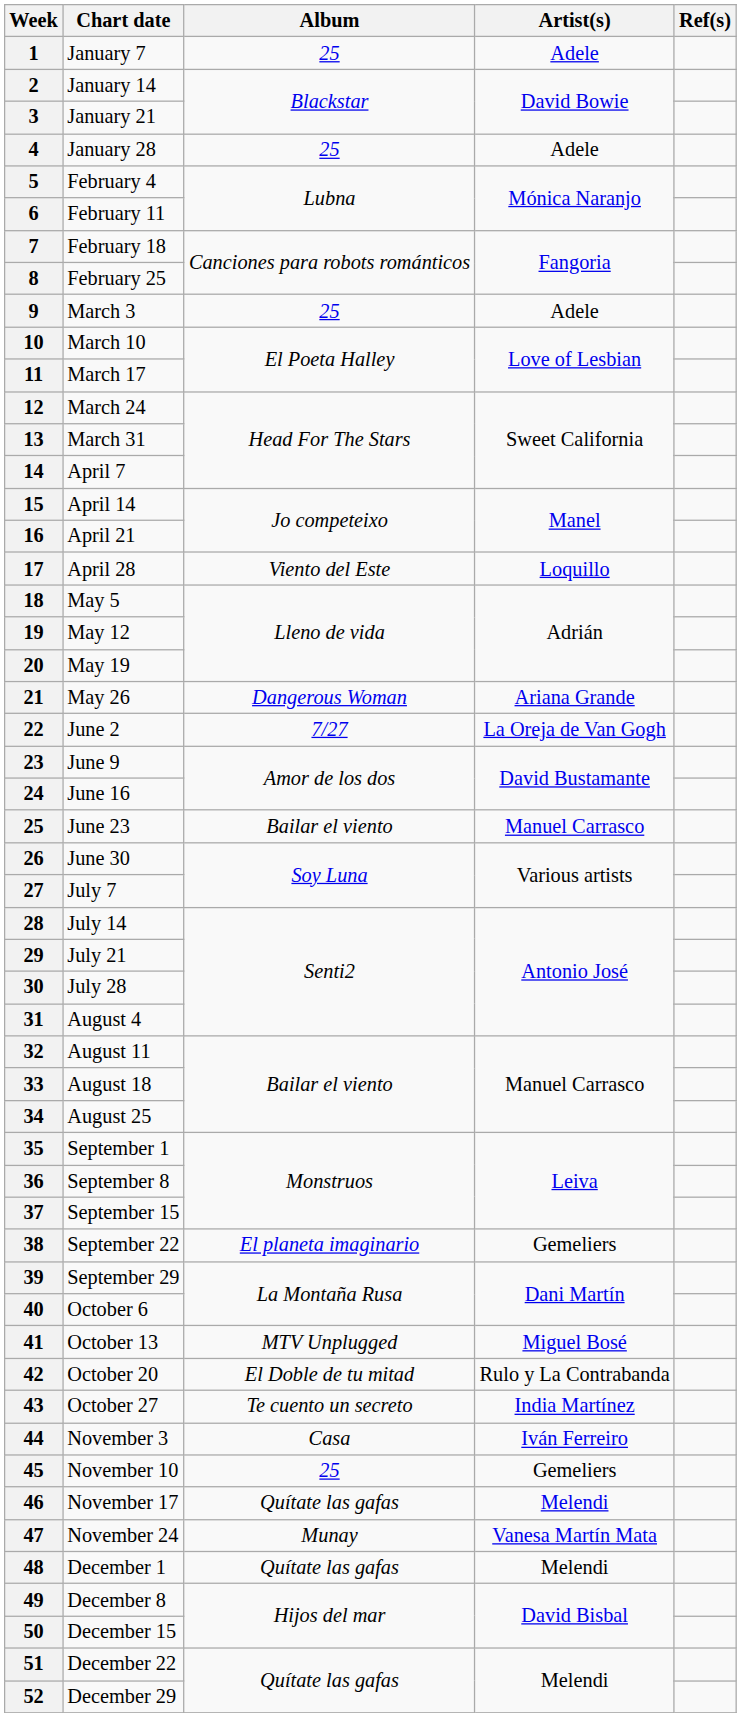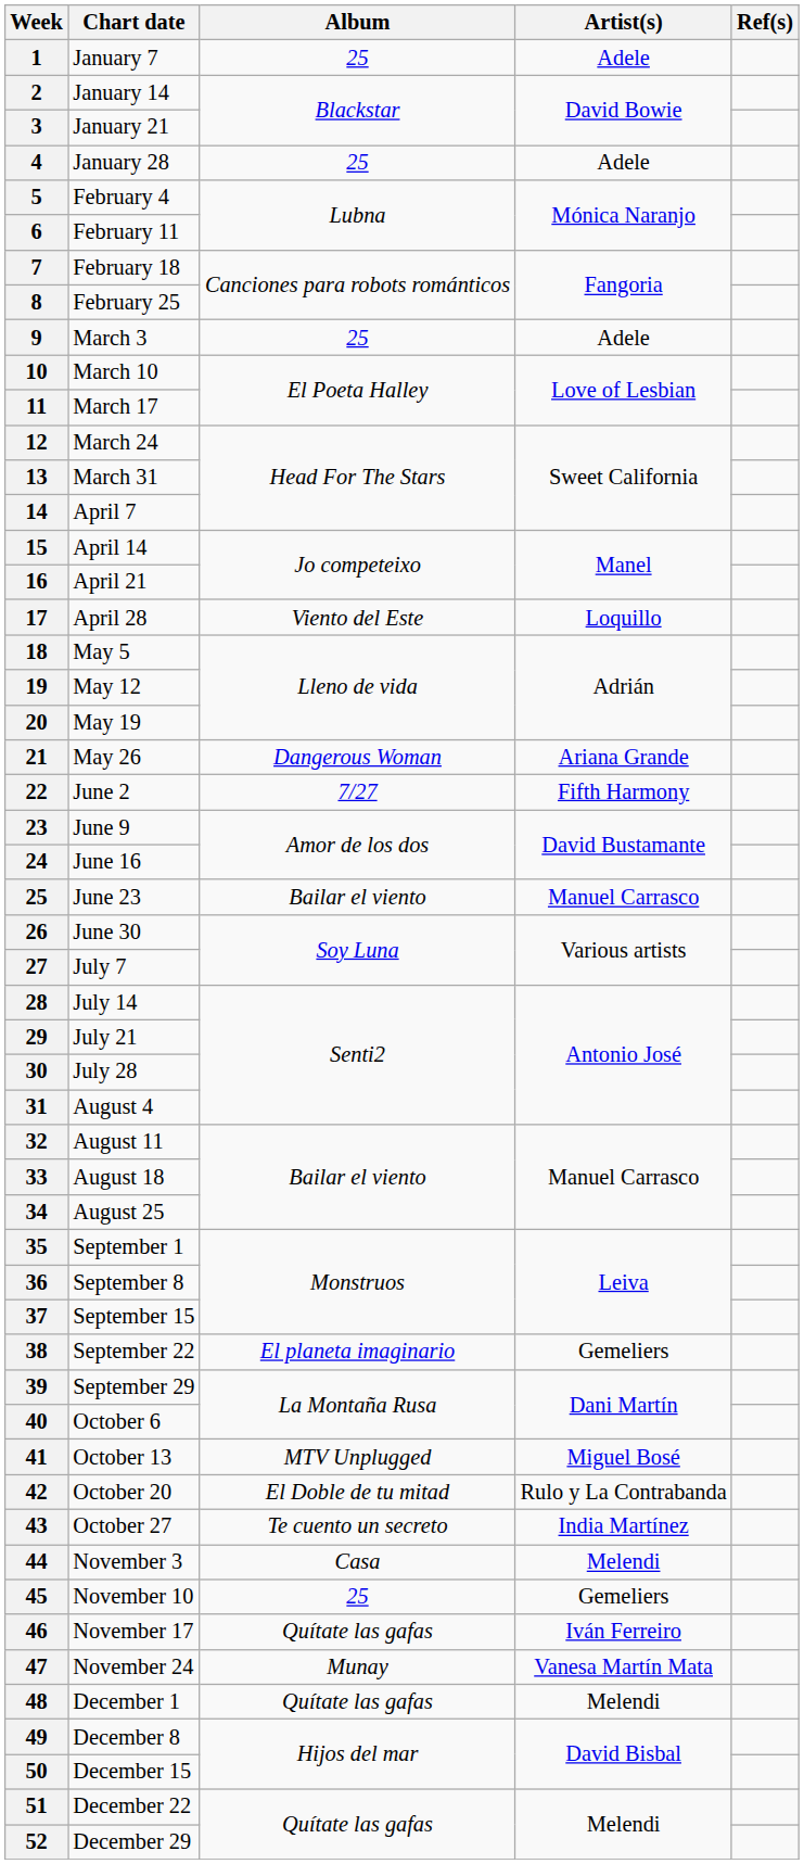 <table class="wikitable" style="text-align: center;">
 <tr>
 <th>Week</th>
 <th>Chart date</th>
 <th>Album</th>
 <th>Artist(s)</th>
 <th>Ref(s)</th>
 </tr>
 <tr>
 <th>1</th>
 <td style="text-align: left;">January 7</td>
 <td><em><a href='#'>25</a></em></td>
 <td><a href='#'>Adele</a></td>
 <td></td>
 </tr>
 <tr>
 <th>2</th>
 <td style="text-align: left;">January 14</td>
 <td rowspan="2"><em><a href='#'>Blackstar</a></em></td>
 <td rowspan="2"><a href='#'>David Bowie</a></td>
 <td></td>
 </tr>
 <tr>
 <th>3</th>
 <td style="text-align: left;">January 21</td>
 <td></td>
 </tr>
 <tr>
 <th>4</th>
 <td style="text-align: left;">January 28</td>
 <td><em><a href='#'>25</a></em></td>
 <td>Adele</td>
 <td></td>
 </tr>
 <tr>
 <th>5</th>
 <td style="text-align: left;">February 4</td>
 <td rowspan="2"><em>Lubna</em></td>
 <td rowspan="2"><a href='#'>Mónica Naranjo</a></td>
 <td></td>
 </tr>
 <tr>
 <th>6</th>
 <td style="text-align: left;">February 11</td>
 <td></td>
 </tr>
 <tr>
 <th>7</th>
 <td style="text-align: left;">February 18</td>
 <td rowspan="2"><em>Canciones para robots románticos</em></td>
 <td rowspan="2"><a href='#'>Fangoria</a></td>
 <td></td>
 </tr>
 <tr>
 <th>8</th>
 <td style="text-align: left;">February 25</td>
 <td></td>
 </tr>
 <tr>
 <th>9</th>
 <td style="text-align: left;">March 3</td>
 <td><em><a href='#'>25</a></em></td>
 <td>Adele</td>
 <td></td>
 </tr>
 <tr>
 <th>10</th>
 <td style="text-align: left;">March 10</td>
 <td rowspan="2"><em>El Poeta Halley</em></td>
 <td rowspan="2"><a href='#'>Love of Lesbian</a></td>
 <td></td>
 </tr>
 <tr>
 <th>11</th>
 <td style="text-align: left;">March 17</td>
 <td></td>
 </tr>
 <tr>
 <th>12</th>
 <td style="text-align: left;">March 24</td>
 <td rowspan="3"><em>Head For The Stars</em></td>
 <td rowspan="3">Sweet California</td>
 <td></td>
 </tr>
 <tr>
 <th>13</th>
 <td style="text-align: left;">March 31</td>
 <td></td>
 </tr>
 <tr>
 <th>14</th>
 <td style="text-align: left;">April 7</td>
 <td></td>
 </tr>
 <tr>
 <th>15</th>
 <td style="text-align: left;">April 14</td>
 <td rowspan="2"><em>Jo competeixo</em></td>
 <td rowspan="2"><a href='#'>Manel</a></td>
 <td></td>
 </tr>
 <tr>
 <th>16</th>
 <td style="text-align: left;">April 21</td>
 <td></td>
 </tr>
 <tr>
 <th>17</th>
 <td style="text-align: left;">April 28</td>
 <td><em>Viento del Este</em></td>
 <td><a href='#'>Loquillo</a></td>
 <td></td>
 </tr>
 <tr>
 <th>18</th>
 <td style="text-align: left;">May 5</td>
 <td rowspan="3"><em>Lleno de vida</em></td>
 <td rowspan="3">Adrián</td>
 <td></td>
 </tr>
 <tr>
 <th>19</th>
 <td style="text-align: left;">May 12</td>
 <td></td>
 </tr>
 <tr>
 <th>20</th>
 <td style="text-align: left;">May 19</td>
 <td></td>
 </tr>
 <tr>
 <th>21</th>
 <td style="text-align: left;">May 26</td>
 <td><em><a href='#'>Dangerous Woman</a></em></td>
 <td><a href='#'>Ariana Grande</a></td>
 <td></td>
 </tr>
 <tr>
 <th>22</th>
 <td style="text-align: left;">June 2</td>
 <td><em><a href='#'>7/27</a></em></td>
-<td><a href='#'>La Oreja de Van Gogh</a></td>
+<td><a href='#'>Fifth Harmony</a></td>
 <td></td>
 </tr>
 <tr>
 <th>23</th>
 <td style="text-align: left;">June 9</td>
 <td rowspan="2"><em>Amor de los dos</em></td>
 <td rowspan="2"><a href='#'>David Bustamante</a></td>
 <td></td>
 </tr>
 <tr>
 <th>24</th>
 <td style="text-align: left;">June 16</td>
 <td></td>
 </tr>
 <tr>
 <th>25</th>
 <td style="text-align: left;">June 23</td>
 <td><em>Bailar el viento</em></td>
 <td><a href='#'>Manuel Carrasco</a></td>
 <td></td>
 </tr>
 <tr>
 <th>26</th>
 <td style="text-align: left;">June 30</td>
 <td rowspan="2"><em><a href='#'>Soy Luna</a></em></td>
 <td rowspan="2">Various artists</td>
 <td></td>
 </tr>
 <tr>
 <th>27</th>
 <td style="text-align: left;">July 7</td>
 <td></td>
 </tr>
 <tr>
 <th>28</th>
 <td style="text-align: left;">July 14</td>
 <td rowspan="4"><em>Senti2</em></td>
 <td rowspan="4"><a href='#'>Antonio José</a></td>
 <td></td>
 </tr>
 <tr>
 <th>29</th>
 <td style="text-align: left;">July 21</td>
 <td></td>
 </tr>
 <tr>
 <th>30</th>
 <td style="text-align: left;">July 28</td>
 <td></td>
 </tr>
 <tr>
 <th>31</th>
 <td style="text-align: left;">August 4</td>
 <td></td>
 </tr>
 <tr>
 <th>32</th>
 <td style="text-align: left;">August 11</td>
 <td rowspan="3"><em>Bailar el viento</em></td>
 <td rowspan="3">Manuel Carrasco</td>
 <td></td>
 </tr>
 <tr>
 <th>33</th>
 <td style="text-align: left;">August 18</td>
 <td></td>
 </tr>
 <tr>
 <th>34</th>
 <td style="text-align: left;">August 25</td>
 <td></td>
 </tr>
 <tr>
 <th>35</th>
 <td style="text-align: left;">September 1</td>
 <td rowspan="3"><em>Monstruos</em></td>
 <td rowspan="3"><a href='#'>Leiva</a></td>
 <td></td>
 </tr>
 <tr>
 <th>36</th>
 <td style="text-align: left;">September 8</td>
 <td></td>
 </tr>
 <tr>
 <th>37</th>
 <td style="text-align: left;">September 15</td>
 <td></td>
 </tr>
 <tr>
 <th>38</th>
 <td style="text-align: left;">September 22</td>
 <td><em><a href='#'>El planeta imaginario</a></em></td>
 <td>Gemeliers</td>
 <td></td>
 </tr>
 <tr>
 <th>39</th>
 <td style="text-align: left;">September 29</td>
 <td rowspan="2"><em>La Montaña Rusa</em></td>
 <td rowspan="2"><a href='#'>Dani Martín</a></td>
 <td></td>
 </tr>
 <tr>
 <th>40</th>
 <td style="text-align: left;">October 6</td>
 <td></td>
 </tr>
 <tr>
 <th>41</th>
 <td style="text-align: left;">October 13</td>
 <td><em>MTV Unplugged</em></td>
 <td><a href='#'>Miguel Bosé</a></td>
 <td></td>
 </tr>
 <tr>
 <th>42</th>
 <td style="text-align: left;">October 20</td>
 <td><em>El Doble de tu mitad</em></td>
 <td>Rulo y La Contrabanda</td>
 <td></td>
 </tr>
 <tr>
 <th>43</th>
 <td style="text-align: left;">October 27</td>
 <td><em>Te cuento un secreto</em></td>
 <td><a href='#'>India Martínez</a></td>
 <td></td>
 </tr>
 <tr>
 <th>44</th>
 <td style="text-align: left;">November 3</td>
 <td><em>Casa</em></td>
-<td><a href='#'>Iván Ferreiro</a></td>
+<td><a href='#'>Melendi</a></td>
 <td></td>
 </tr>
 <tr>
 <th>45</th>
 <td style="text-align: left;">November 10</td>
 <td><em><a href='#'>25</a></em></td>
 <td>Gemeliers</td>
 <td></td>
 </tr>
 <tr>
 <th>46</th>
 <td style="text-align: left;">November 17</td>
 <td><em>Quítate las gafas</em></td>
-<td><a href='#'>Melendi</a></td>
+<td><a href='#'>Iván Ferreiro</a></td>
 <td></td>
 </tr>
 <tr>
 <th>47</th>
 <td style="text-align: left;">November 24</td>
 <td><em>Munay</em></td>
 <td><a href='#'>Vanesa Martín Mata</a></td>
 <td></td>
 </tr>
 <tr>
 <th>48</th>
 <td style="text-align: left;">December 1</td>
 <td><em>Quítate las gafas</em></td>
 <td>Melendi</td>
 <td></td>
 </tr>
 <tr>
 <th>49</th>
 <td style="text-align: left;">December 8</td>
 <td rowspan="2"><em>Hijos del mar</em></td>
 <td rowspan="2"><a href='#'>David Bisbal</a></td>
 <td></td>
 </tr>
 <tr>
 <th>50</th>
 <td style="text-align: left;">December 15</td>
 <td></td>
 </tr>
 <tr>
 <th>51</th>
 <td style="text-align: left;">December 22</td>
 <td rowspan="2"><em>Quítate las gafas</em></td>
 <td rowspan="2">Melendi</td>
 <td></td>
 </tr>
 <tr>
 <th>52</th>
 <td style="text-align: left;">December 29</td>
 <td></td>
 </tr>
 </table>
